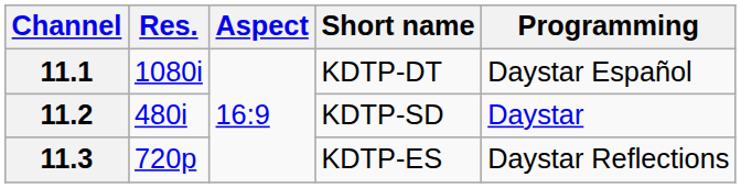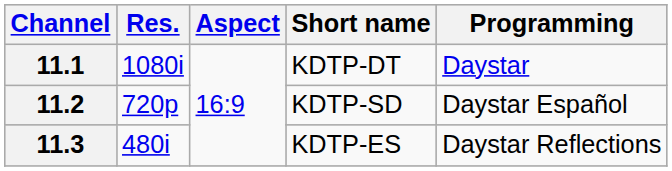 <table class="wikitable">
 <tr>
 <th><a href='#'>Channel</a></th>
 <th><a href='#'>Res.</a></th>
 <th><a href='#'>Aspect</a></th>
 <th>Short name</th>
 <th>Programming</th>
 </tr>
 <tr>
 <th scope = "row">11.1</th>
 <td><a href='#'>1080i</a></td>
 <td rowspan="3"><a href='#'>16:9</a></td>
 <td>KDTP-DT</td>
+<td><a href='#'>Daystar</a></td>
+</tr>
+<tr>
+<th scope = "row">11.2</th>
+<td><a href='#'>720p</a></td>
+<td>KDTP-SD</td>
 <td>Daystar Español</td>
 </tr>
 <tr>
-<th scope = "row">11.2</th>
+<th scope = "row">11.3</th>
 <td><a href='#'>480i</a></td>
-<td>KDTP-SD</td>
-<td><a href='#'>Daystar</a></td>
-</tr>
-<tr>
-<th scope = "row">11.3</th>
-<td><a href='#'>720p</a></td>
 <td>KDTP-ES</td>
 <td>Daystar Reflections</td>
 </tr>
 </table>
